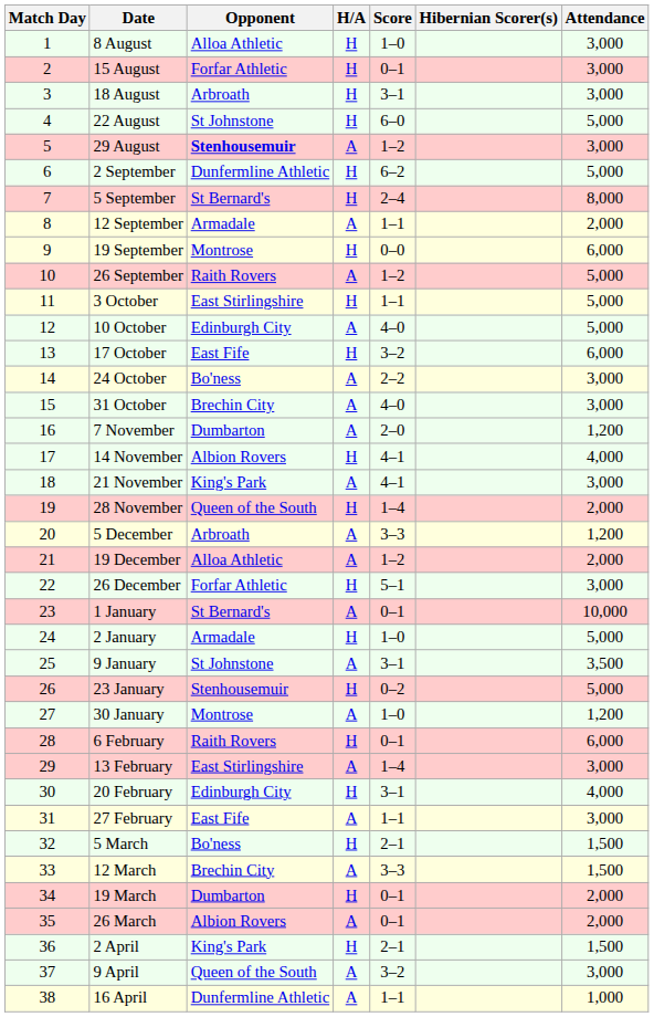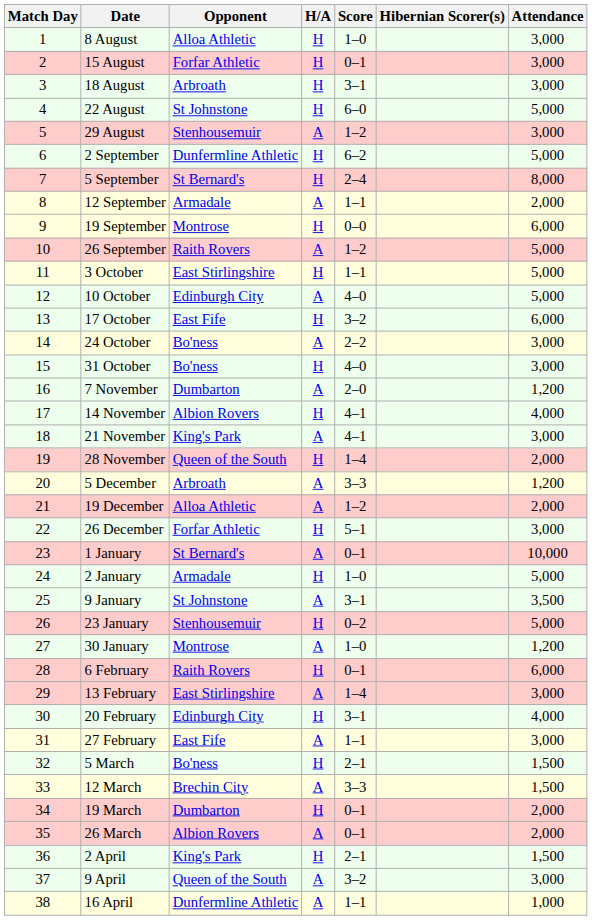 <table class="wikitable" style="text-align:center">
 <tr>
 <th>Match Day</th>
 <th>Date</th>
 <th>Opponent</th>
 <th>H/A</th>
 <th>Score</th>
 <th>Hibernian Scorer(s)</th>
 <th>Attendance</th>
 </tr>
 <tr bgcolor=#EEFFEE>
 <td>1</td>
 <td align=left>8 August</td>
 <td align=left><a href='#'>Alloa Athletic</a></td>
 <td><a href='#'>H</a></td>
 <td>1–0</td>
 <td align=left></td>
 <td>3,000</td>
 </tr>
 <tr bgcolor=#FFCCCC>
 <td>2</td>
 <td align=left>15 August</td>
 <td align=left><a href='#'>Forfar Athletic</a></td>
 <td><a href='#'>H</a></td>
 <td>0–1</td>
 <td align=left></td>
 <td>3,000</td>
 </tr>
 <tr bgcolor=#EEFFEE>
 <td>3</td>
 <td align=left>18 August</td>
 <td align=left><a href='#'>Arbroath</a></td>
 <td><a href='#'>H</a></td>
 <td>3–1</td>
 <td align=left></td>
 <td>3,000</td>
 </tr>
 <tr bgcolor=#EEFFEE>
 <td>4</td>
 <td align=left>22 August</td>
 <td align=left><a href='#'>St Johnstone</a></td>
 <td><a href='#'>H</a></td>
 <td>6–0</td>
 <td align=left></td>
 <td>5,000</td>
 </tr>
 <tr bgcolor=#FFCCCC>
 <td>5</td>
 <td align=left>29 August</td>
-<td align=left><strong><a href='#'>Stenhousemuir</a></strong></td>
+<td align=left><a href='#'>Stenhousemuir</a></td>
 <td><a href='#'>A</a></td>
 <td>1–2</td>
 <td align=left></td>
 <td>3,000</td>
 </tr>
 <tr bgcolor=#EEFFEE>
 <td>6</td>
 <td align=left>2 September</td>
 <td align=left><a href='#'>Dunfermline Athletic</a></td>
 <td><a href='#'>H</a></td>
 <td>6–2</td>
 <td align=left></td>
 <td>5,000</td>
 </tr>
 <tr bgcolor=#FFCCCC>
 <td>7</td>
 <td align=left>5 September</td>
 <td align=left><a href='#'>St Bernard's</a></td>
 <td><a href='#'>H</a></td>
 <td>2–4</td>
 <td align=left></td>
 <td>8,000</td>
 </tr>
 <tr bgcolor=#FFFFDD>
 <td>8</td>
 <td align=left>12 September</td>
 <td align=left><a href='#'>Armadale</a></td>
 <td><a href='#'>A</a></td>
 <td>1–1</td>
 <td align=left></td>
 <td>2,000</td>
 </tr>
 <tr bgcolor=#FFFFDD>
 <td>9</td>
 <td align=left>19 September</td>
 <td align=left><a href='#'>Montrose</a></td>
 <td><a href='#'>H</a></td>
 <td>0–0</td>
 <td align=left></td>
 <td>6,000</td>
 </tr>
 <tr bgcolor=#FFCCCC>
 <td>10</td>
 <td align=left>26 September</td>
 <td align=left><a href='#'>Raith Rovers</a></td>
 <td><a href='#'>A</a></td>
 <td>1–2</td>
 <td align=left></td>
 <td>5,000</td>
 </tr>
 <tr bgcolor=#FFFFDD>
 <td>11</td>
 <td align=left>3 October</td>
 <td align=left><a href='#'>East Stirlingshire</a></td>
 <td><a href='#'>H</a></td>
 <td>1–1</td>
 <td align=left></td>
 <td>5,000</td>
 </tr>
 <tr bgcolor=#EEFFEE>
 <td>12</td>
 <td align=left>10 October</td>
 <td align=left><a href='#'>Edinburgh City</a></td>
 <td><a href='#'>A</a></td>
 <td>4–0</td>
 <td align=left></td>
 <td>5,000</td>
 </tr>
 <tr bgcolor=#EEFFEE>
 <td>13</td>
 <td align=left>17 October</td>
 <td align=left><a href='#'>East Fife</a></td>
 <td><a href='#'>H</a></td>
 <td>3–2</td>
 <td align=left></td>
 <td>6,000</td>
 </tr>
 <tr bgcolor=#FFFFDD>
 <td>14</td>
 <td align=left>24 October</td>
 <td align=left><a href='#'>Bo'ness</a></td>
 <td><a href='#'>A</a></td>
 <td>2–2</td>
 <td align=left></td>
 <td>3,000</td>
 </tr>
 <tr bgcolor=#EEFFEE>
 <td>15</td>
 <td align=left>31 October</td>
-<td align=left><a href='#'>Brechin City</a></td>
-<td><a href='#'>A</a></td>
+<td align=left><a href='#'>Bo'ness</a></td>
+<td><a href='#'>H</a></td>
 <td>4–0</td>
 <td align=left></td>
 <td>3,000</td>
 </tr>
 <tr bgcolor=#EEFFEE>
 <td>16</td>
 <td align=left>7 November</td>
 <td align=left><a href='#'>Dumbarton</a></td>
 <td><a href='#'>A</a></td>
 <td>2–0</td>
 <td align=left></td>
 <td>1,200</td>
 </tr>
 <tr bgcolor=#EEFFEE>
 <td>17</td>
 <td align=left>14 November</td>
 <td align=left><a href='#'>Albion Rovers</a></td>
 <td><a href='#'>H</a></td>
 <td>4–1</td>
 <td align=left></td>
 <td>4,000</td>
 </tr>
 <tr bgcolor=#EEFFEE>
 <td>18</td>
 <td align=left>21 November</td>
 <td align=left><a href='#'>King's Park</a></td>
 <td><a href='#'>A</a></td>
 <td>4–1</td>
 <td align=left></td>
 <td>3,000</td>
 </tr>
 <tr bgcolor=#FFCCCC>
 <td>19</td>
 <td align=left>28 November</td>
 <td align=left><a href='#'>Queen of the South</a></td>
 <td><a href='#'>H</a></td>
 <td>1–4</td>
 <td align=left></td>
 <td>2,000</td>
 </tr>
 <tr bgcolor=#FFFFDD>
 <td>20</td>
 <td align=left>5 December</td>
 <td align=left><a href='#'>Arbroath</a></td>
 <td><a href='#'>A</a></td>
 <td>3–3</td>
 <td align=left></td>
 <td>1,200</td>
 </tr>
 <tr bgcolor=#FFCCCC>
 <td>21</td>
 <td align=left>19 December</td>
 <td align=left><a href='#'>Alloa Athletic</a></td>
 <td><a href='#'>A</a></td>
 <td>1–2</td>
 <td align=left></td>
 <td>2,000</td>
 </tr>
 <tr bgcolor=#EEFFEE>
 <td>22</td>
 <td align=left>26 December</td>
 <td align=left><a href='#'>Forfar Athletic</a></td>
 <td><a href='#'>H</a></td>
 <td>5–1</td>
 <td align=left></td>
 <td>3,000</td>
 </tr>
 <tr bgcolor=#FFCCCC>
 <td>23</td>
 <td align=left>1 January</td>
 <td align=left><a href='#'>St Bernard's</a></td>
 <td><a href='#'>A</a></td>
 <td>0–1</td>
 <td align=left></td>
 <td>10,000</td>
 </tr>
 <tr bgcolor=#EEFFEE>
 <td>24</td>
 <td align=left>2 January</td>
 <td align=left><a href='#'>Armadale</a></td>
 <td><a href='#'>H</a></td>
 <td>1–0</td>
 <td align=left></td>
 <td>5,000</td>
 </tr>
 <tr bgcolor=#EEFFEE>
 <td>25</td>
 <td align=left>9 January</td>
 <td align=left><a href='#'>St Johnstone</a></td>
 <td><a href='#'>A</a></td>
 <td>3–1</td>
 <td align=left></td>
 <td>3,500</td>
 </tr>
 <tr bgcolor=#FFCCCC>
 <td>26</td>
 <td align=left>23 January</td>
 <td align=left><a href='#'>Stenhousemuir</a></td>
 <td><a href='#'>H</a></td>
 <td>0–2</td>
 <td align=left></td>
 <td>5,000</td>
 </tr>
 <tr bgcolor=#EEFFEE>
 <td>27</td>
 <td align=left>30 January</td>
 <td align=left><a href='#'>Montrose</a></td>
 <td><a href='#'>A</a></td>
 <td>1–0</td>
 <td align=left></td>
 <td>1,200</td>
 </tr>
 <tr bgcolor=#FFCCCC>
 <td>28</td>
 <td align=left>6 February</td>
 <td align=left><a href='#'>Raith Rovers</a></td>
 <td><a href='#'>H</a></td>
 <td>0–1</td>
 <td align=left></td>
 <td>6,000</td>
 </tr>
 <tr bgcolor=#FFCCCC>
 <td>29</td>
 <td align=left>13 February</td>
 <td align=left><a href='#'>East Stirlingshire</a></td>
 <td><a href='#'>A</a></td>
 <td>1–4</td>
 <td align=left></td>
 <td>3,000</td>
 </tr>
 <tr bgcolor=#EEFFEE>
 <td>30</td>
 <td align=left>20 February</td>
 <td align=left><a href='#'>Edinburgh City</a></td>
 <td><a href='#'>H</a></td>
 <td>3–1</td>
 <td align=left></td>
 <td>4,000</td>
 </tr>
 <tr bgcolor=#FFFFDD>
 <td>31</td>
 <td align=left>27 February</td>
 <td align=left><a href='#'>East Fife</a></td>
 <td><a href='#'>A</a></td>
 <td>1–1</td>
 <td align=left></td>
 <td>3,000</td>
 </tr>
 <tr bgcolor=#EEFFEE>
 <td>32</td>
 <td align=left>5 March</td>
 <td align=left><a href='#'>Bo'ness</a></td>
 <td><a href='#'>H</a></td>
 <td>2–1</td>
 <td align=left></td>
 <td>1,500</td>
 </tr>
 <tr bgcolor=#FFFFDD>
 <td>33</td>
 <td align=left>12 March</td>
 <td align=left><a href='#'>Brechin City</a></td>
 <td><a href='#'>A</a></td>
 <td>3–3</td>
 <td align=left></td>
 <td>1,500</td>
 </tr>
 <tr bgcolor=#FFCCCC>
 <td>34</td>
 <td align=left>19 March</td>
 <td align=left><a href='#'>Dumbarton</a></td>
 <td><a href='#'>H</a></td>
 <td>0–1</td>
 <td align=left></td>
 <td>2,000</td>
 </tr>
 <tr bgcolor=#FFCCCC>
 <td>35</td>
 <td align=left>26 March</td>
 <td align=left><a href='#'>Albion Rovers</a></td>
 <td><a href='#'>A</a></td>
 <td>0–1</td>
 <td align=left></td>
 <td>2,000</td>
 </tr>
 <tr bgcolor=#EEFFEE>
 <td>36</td>
 <td align=left>2 April</td>
 <td align=left><a href='#'>King's Park</a></td>
 <td><a href='#'>H</a></td>
 <td>2–1</td>
 <td align=left></td>
 <td>1,500</td>
 </tr>
 <tr bgcolor=#EEFFEE>
 <td>37</td>
 <td align=left>9 April</td>
 <td align=left><a href='#'>Queen of the South</a></td>
 <td><a href='#'>A</a></td>
 <td>3–2</td>
 <td align=left></td>
 <td>3,000</td>
 </tr>
 <tr bgcolor=#FFFFDD>
 <td>38</td>
 <td align=left>16 April</td>
 <td align=left><a href='#'>Dunfermline Athletic</a></td>
 <td><a href='#'>A</a></td>
 <td>1–1</td>
 <td align=left></td>
 <td>1,000</td>
 </tr>
 </table>
